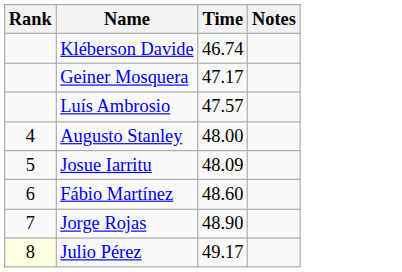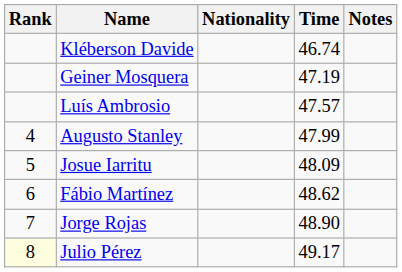 <table class="wikitable sortable" style="text-align:center">
 <tr>
 <th>Rank</th>
 <th>Name</th>
+<th>Nationality</th>
 <th>Time</th>
 <th>Notes</th>
 </tr>
 <tr>
 <td></td>
 <td align=left><a href='#'>Kléberson Davide</a></td>
+<td align=left></td>
 <td>46.74</td>
 <td></td>
 </tr>
 <tr>
 <td></td>
 <td align=left><a href='#'>Geiner Mosquera</a></td>
-<td>47.17</td>
+<td align=left></td>
+<td>47.19</td>
 <td></td>
 </tr>
 <tr>
 <td></td>
 <td align=left><a href='#'>Luís Ambrosio</a></td>
+<td align=left></td>
 <td>47.57</td>
 <td></td>
 </tr>
 <tr>
 <td>4</td>
 <td align=left><a href='#'>Augusto Stanley</a></td>
-<td>48.00</td>
+<td align=left></td>
+<td>47.99</td>
 <td></td>
 </tr>
 <tr>
 <td>5</td>
 <td align=left><a href='#'>Josue Iarritu</a></td>
+<td align=left></td>
 <td>48.09</td>
 <td></td>
 </tr>
 <tr>
 <td>6</td>
 <td align=left><a href='#'>Fábio Martínez</a></td>
-<td>48.60</td>
+<td align=left></td>
+<td>48.62</td>
 <td></td>
 </tr>
 <tr>
 <td>7</td>
 <td align=left><a href='#'>Jorge Rojas</a></td>
+<td align=left></td>
 <td>48.90</td>
 <td></td>
 </tr>
 <tr>
 <td style="background: lightyellow;">8</td>
 <td align=left><a href='#'>Julio Pérez</a></td>
+<td align=left></td>
 <td>49.17</td>
 <td></td>
 </tr>
 </table>
